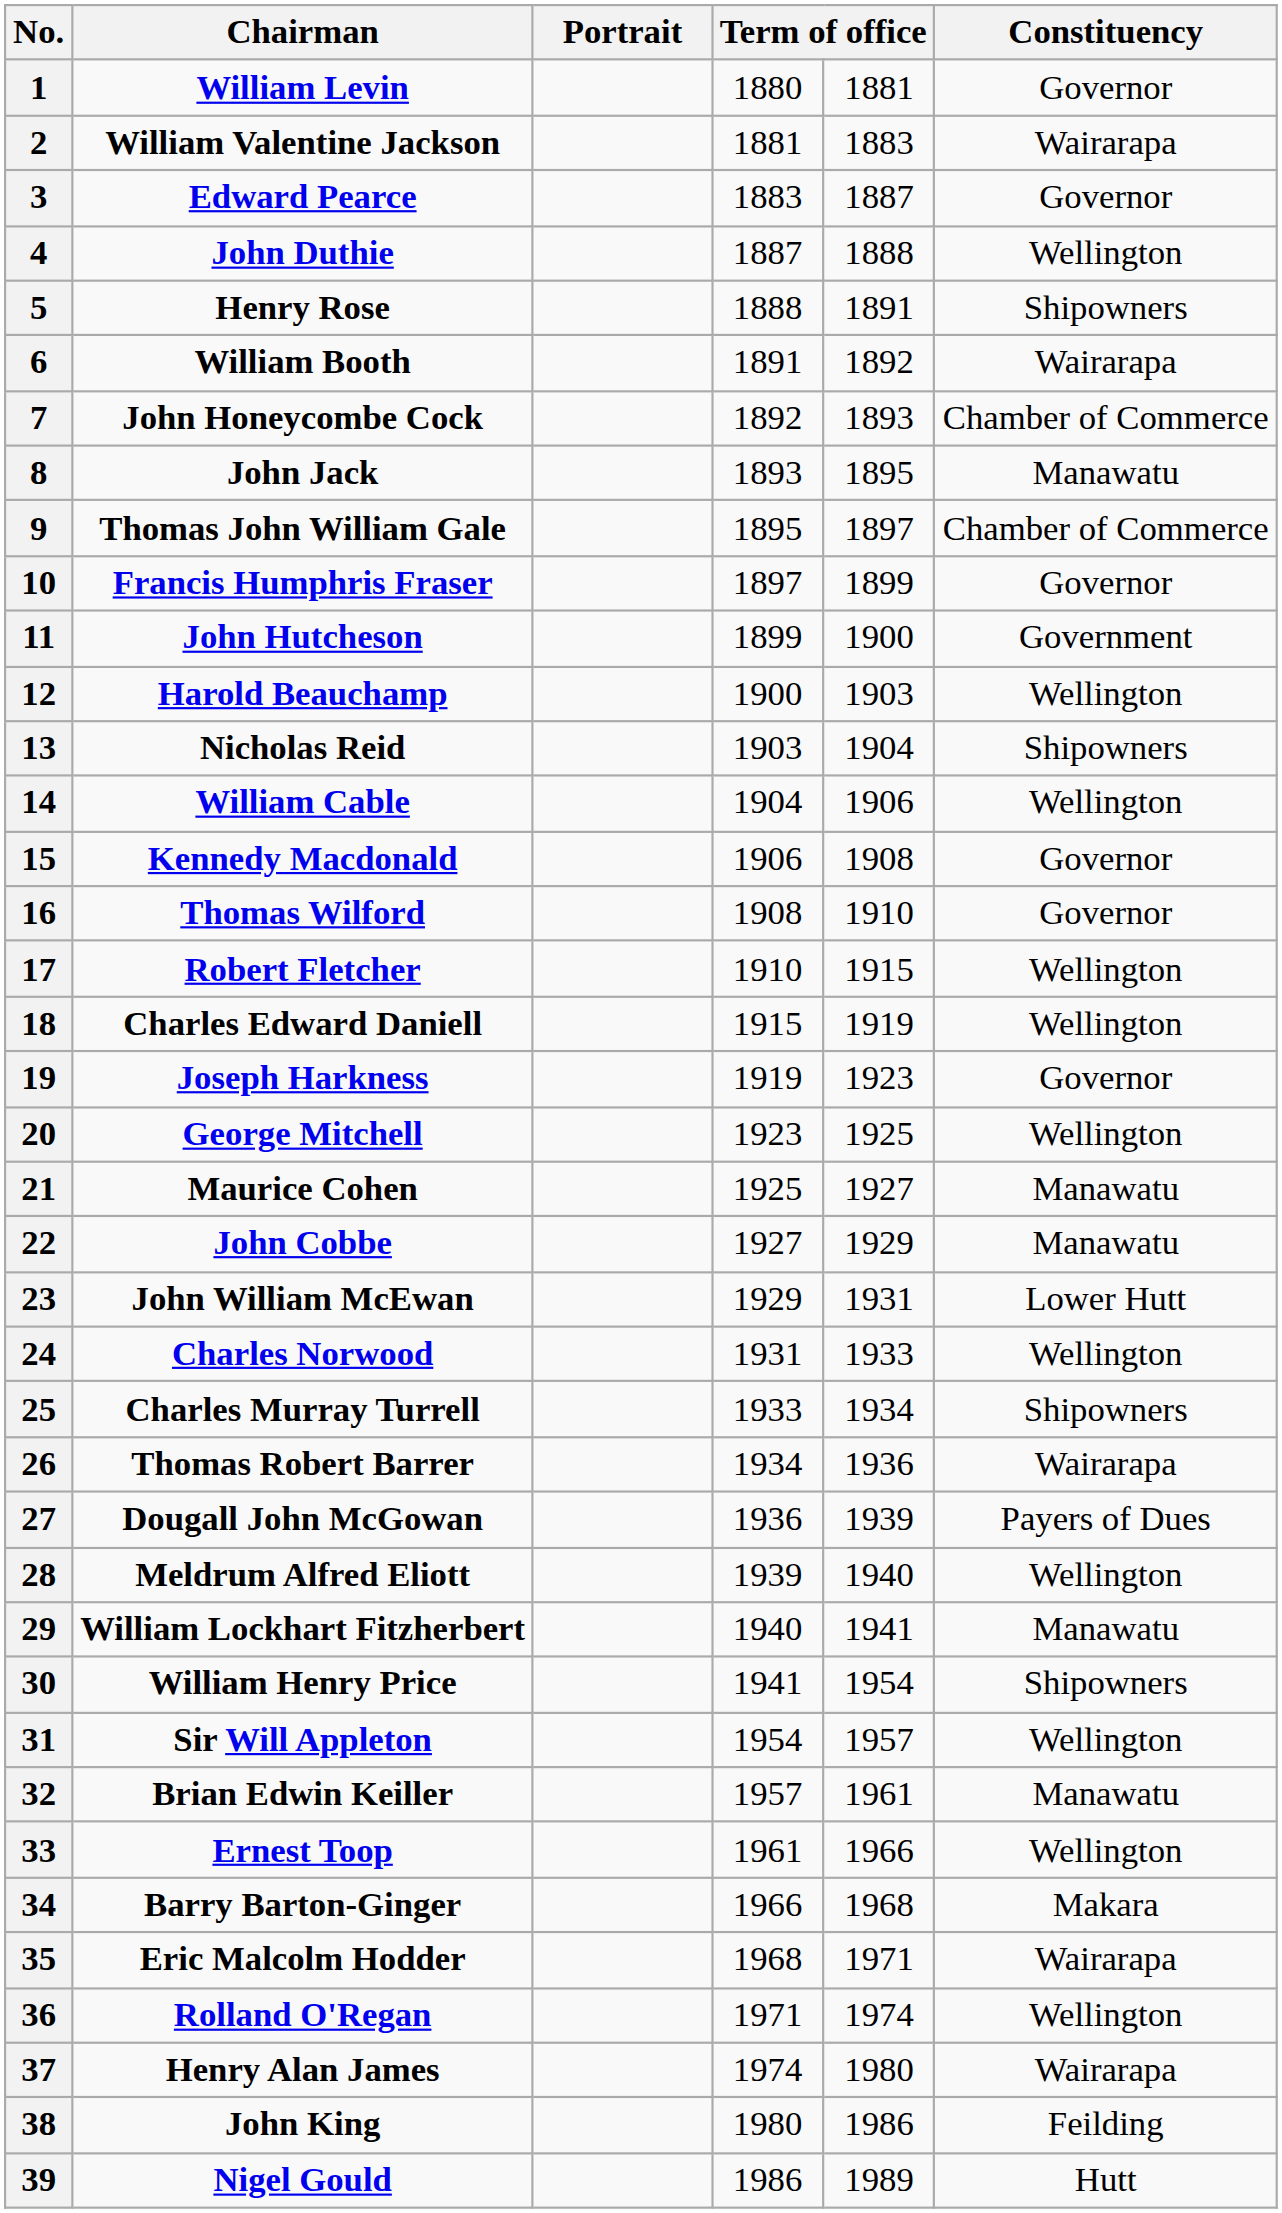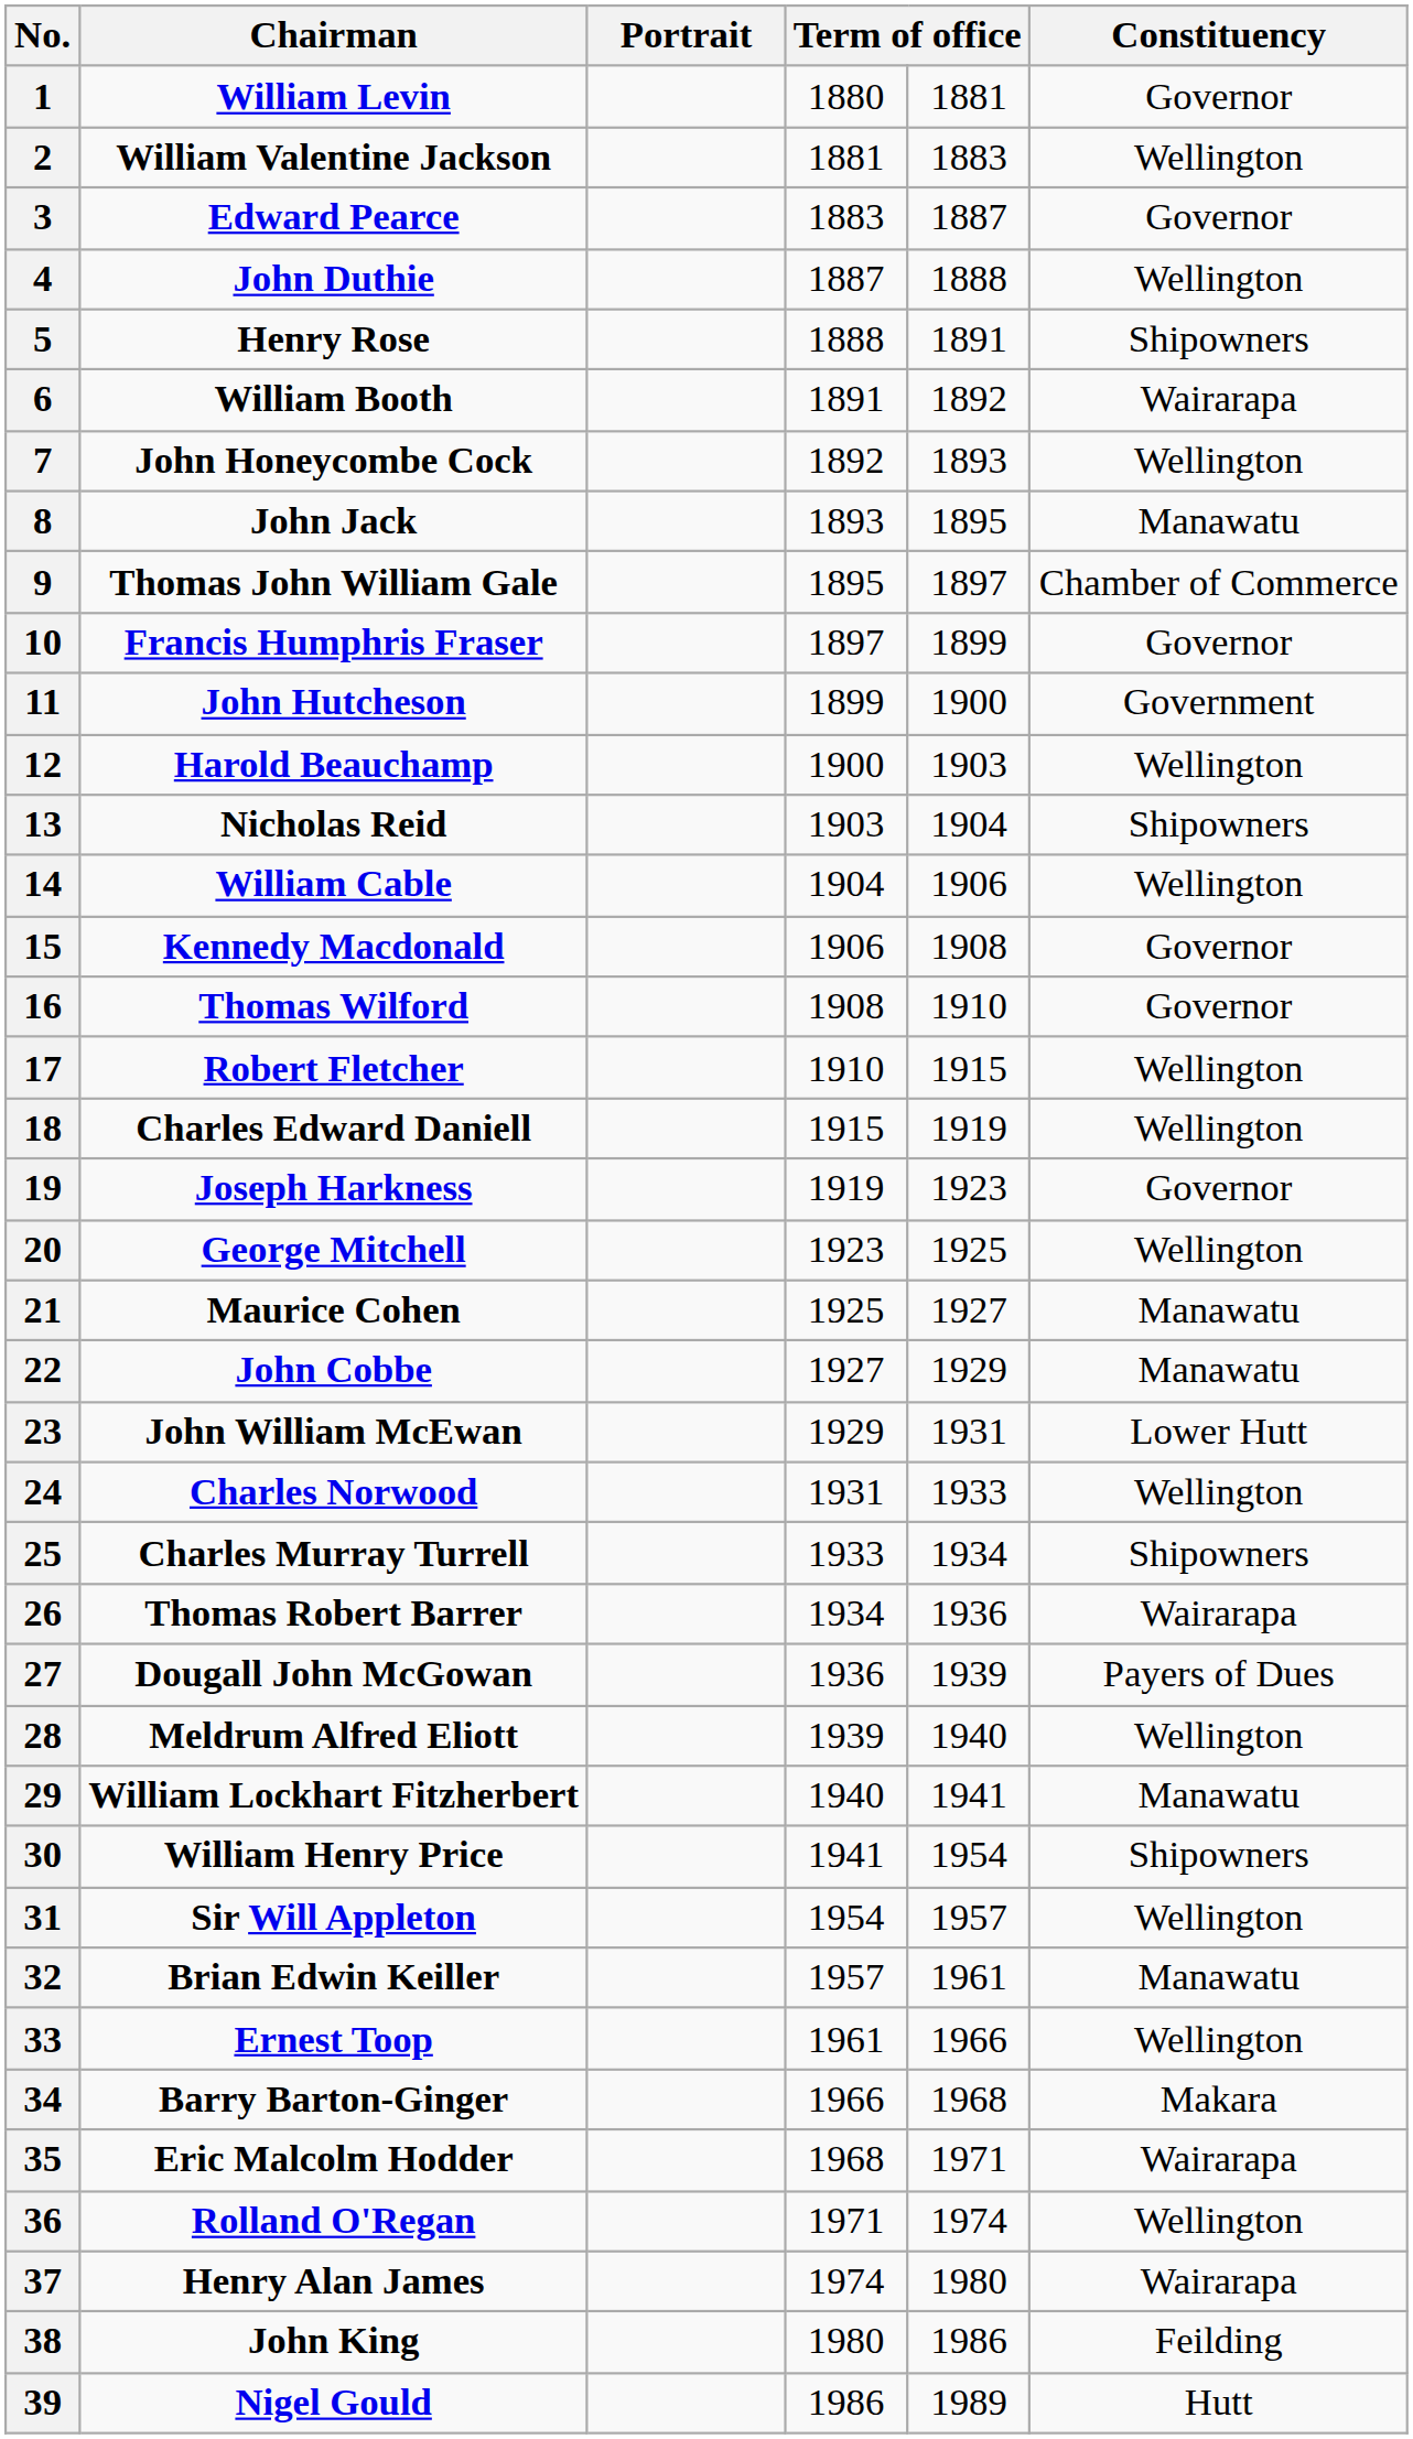 <table class="wikitable" style="text-align:center">
 <tr>
 <th>No.</th>
 <th>Chairman<br></th>
 <th width=75px>Portrait</th>
 <th colspan=2>Term of office</th>
 <th>Constituency</th>
 </tr>
 <tr>
 <th>1</th>
 <td><strong><a href='#'>William Levin</a></strong><br></td>
 <td></td>
 <td>1880</td>
 <td>1881</td>
 <td>Governor</td>
 </tr>
 <tr>
 <th>2</th>
 <td><strong>William Valentine Jackson</strong><br></td>
 <td></td>
 <td>1881</td>
 <td>1883</td>
-<td>Wairarapa</td>
+<td>Wellington</td>
 </tr>
 <tr>
 <th>3</th>
 <td><strong><a href='#'>Edward Pearce</a></strong><br></td>
 <td></td>
 <td>1883</td>
 <td>1887</td>
 <td>Governor</td>
 </tr>
 <tr>
 <th>4</th>
 <td><strong><a href='#'>John Duthie</a></strong><br></td>
 <td></td>
 <td>1887</td>
 <td>1888</td>
 <td>Wellington</td>
 </tr>
 <tr>
 <th>5</th>
 <td><strong>Henry Rose</strong><br></td>
 <td></td>
 <td>1888</td>
 <td>1891</td>
 <td>Shipowners</td>
 </tr>
 <tr>
 <th>6</th>
 <td><strong>William Booth</strong><br></td>
 <td></td>
 <td>1891</td>
 <td>1892</td>
 <td>Wairarapa</td>
 </tr>
 <tr>
 <th>7</th>
 <td><strong>John Honeycombe Cock</strong><br></td>
 <td></td>
 <td>1892</td>
 <td>1893</td>
-<td>Chamber of Commerce</td>
+<td>Wellington</td>
 </tr>
 <tr>
 <th>8</th>
 <td><strong>John Jack</strong><br></td>
 <td></td>
 <td>1893</td>
 <td>1895</td>
 <td>Manawatu</td>
 </tr>
 <tr>
 <th>9</th>
 <td><strong>Thomas John William Gale</strong><br></td>
 <td></td>
 <td>1895</td>
 <td>1897</td>
 <td>Chamber of Commerce</td>
 </tr>
 <tr>
 <th>10</th>
 <td><strong><a href='#'>Francis Humphris Fraser</a></strong><br></td>
 <td></td>
 <td>1897</td>
 <td>1899</td>
 <td>Governor</td>
 </tr>
 <tr>
 <th>11</th>
 <td><strong><a href='#'>John Hutcheson</a></strong><br></td>
 <td></td>
 <td>1899</td>
 <td>1900</td>
 <td>Government</td>
 </tr>
 <tr>
 <th>12</th>
 <td><strong><a href='#'>Harold Beauchamp</a></strong><br></td>
 <td></td>
 <td>1900</td>
 <td>1903</td>
 <td>Wellington</td>
 </tr>
 <tr>
 <th>13</th>
 <td><strong>Nicholas Reid</strong><br></td>
 <td></td>
 <td>1903</td>
 <td>1904</td>
 <td>Shipowners</td>
 </tr>
 <tr>
 <th>14</th>
 <td><strong><a href='#'>William Cable</a></strong><br></td>
 <td></td>
 <td>1904</td>
 <td>1906</td>
 <td>Wellington</td>
 </tr>
 <tr>
 <th>15</th>
 <td><strong><a href='#'>Kennedy Macdonald</a></strong><br></td>
 <td></td>
 <td>1906</td>
 <td>1908</td>
 <td>Governor</td>
 </tr>
 <tr>
 <th>16</th>
 <td><strong><a href='#'>Thomas Wilford</a></strong><br></td>
 <td></td>
 <td>1908</td>
 <td>1910</td>
 <td>Governor</td>
 </tr>
 <tr>
 <th>17</th>
 <td><strong><a href='#'>Robert Fletcher</a></strong><br></td>
 <td></td>
 <td>1910</td>
 <td>1915</td>
 <td>Wellington</td>
 </tr>
 <tr>
 <th>18</th>
 <td><strong>Charles Edward Daniell</strong><br></td>
 <td></td>
 <td>1915</td>
 <td>1919</td>
 <td>Wellington</td>
 </tr>
 <tr>
 <th>19</th>
 <td><strong><a href='#'>Joseph Harkness</a></strong><br></td>
 <td></td>
 <td>1919</td>
 <td>1923</td>
 <td>Governor</td>
 </tr>
 <tr>
 <th>20</th>
 <td><strong><a href='#'>George Mitchell</a></strong><br></td>
 <td></td>
 <td>1923</td>
 <td>1925</td>
 <td>Wellington</td>
 </tr>
 <tr>
 <th>21</th>
 <td><strong>Maurice Cohen</strong><br></td>
 <td></td>
 <td>1925</td>
 <td>1927</td>
 <td>Manawatu</td>
 </tr>
 <tr>
 <th>22</th>
 <td><strong><a href='#'>John Cobbe</a></strong><br></td>
 <td></td>
 <td>1927</td>
 <td>1929</td>
 <td>Manawatu</td>
 </tr>
 <tr>
 <th>23</th>
 <td><strong>John William McEwan</strong><br></td>
 <td></td>
 <td>1929</td>
 <td>1931</td>
 <td>Lower Hutt</td>
 </tr>
 <tr>
 <th>24</th>
 <td><strong><a href='#'>Charles Norwood</a></strong><br></td>
 <td></td>
 <td>1931</td>
 <td>1933</td>
 <td>Wellington</td>
 </tr>
 <tr>
 <th>25</th>
 <td><strong>Charles Murray Turrell</strong><br></td>
 <td></td>
 <td>1933</td>
 <td>1934</td>
 <td>Shipowners</td>
 </tr>
 <tr>
 <th>26</th>
 <td><strong>Thomas Robert Barrer</strong><br></td>
 <td></td>
 <td>1934</td>
 <td>1936</td>
 <td>Wairarapa</td>
 </tr>
 <tr>
 <th>27</th>
 <td><strong>Dougall John McGowan</strong><br></td>
 <td></td>
 <td>1936</td>
 <td>1939</td>
 <td>Payers of Dues</td>
 </tr>
 <tr>
 <th>28</th>
 <td><strong>Meldrum Alfred Eliott</strong><br></td>
 <td></td>
 <td>1939</td>
 <td>1940</td>
 <td>Wellington</td>
 </tr>
 <tr>
 <th>29</th>
 <td><strong>William Lockhart Fitzherbert</strong><br></td>
 <td></td>
 <td>1940</td>
 <td>1941</td>
 <td>Manawatu</td>
 </tr>
 <tr>
 <th>30</th>
 <td><strong>William Henry Price</strong><br></td>
 <td></td>
 <td>1941</td>
 <td>1954</td>
 <td>Shipowners</td>
 </tr>
 <tr>
 <th>31</th>
 <td><strong>Sir <a href='#'>Will Appleton</a></strong><br></td>
 <td></td>
 <td>1954</td>
 <td>1957</td>
 <td>Wellington</td>
 </tr>
 <tr>
 <th>32</th>
 <td><strong>Brian Edwin Keiller</strong><br></td>
 <td></td>
 <td>1957</td>
 <td>1961</td>
 <td>Manawatu</td>
 </tr>
 <tr>
 <th>33</th>
 <td><strong><a href='#'>Ernest Toop</a></strong><br></td>
 <td></td>
 <td>1961</td>
 <td>1966</td>
 <td>Wellington</td>
 </tr>
 <tr>
 <th>34</th>
 <td><strong>Barry Barton-Ginger</strong><br></td>
 <td></td>
 <td>1966</td>
 <td>1968</td>
 <td>Makara</td>
 </tr>
 <tr>
 <th>35</th>
 <td><strong>Eric Malcolm Hodder</strong><br></td>
 <td></td>
 <td>1968</td>
 <td>1971</td>
 <td>Wairarapa</td>
 </tr>
 <tr>
 <th>36</th>
 <td><strong><a href='#'>Rolland O'Regan</a></strong><br></td>
 <td></td>
 <td>1971</td>
 <td>1974</td>
 <td>Wellington</td>
 </tr>
 <tr>
 <th>37</th>
 <td><strong>Henry Alan James</strong><br></td>
 <td></td>
 <td>1974</td>
 <td>1980</td>
 <td>Wairarapa</td>
 </tr>
 <tr>
 <th>38</th>
 <td><strong>John King</strong><br></td>
 <td></td>
 <td>1980</td>
 <td>1986</td>
 <td>Feilding</td>
 </tr>
 <tr>
 <th>39</th>
 <td><strong><a href='#'>Nigel Gould</a></strong><br></td>
 <td></td>
 <td>1986</td>
 <td>1989</td>
 <td>Hutt</td>
 </tr>
 </table>
